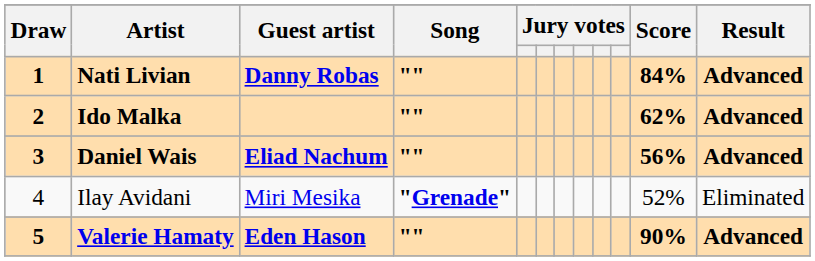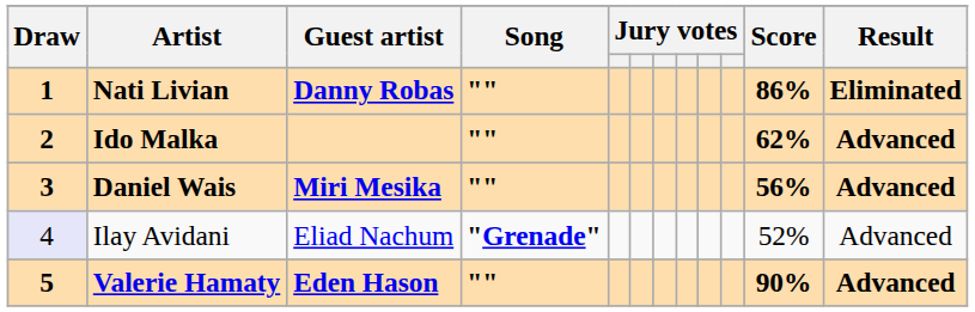 <table class="sortable wikitable" style="margin: 1em auto 1em auto; text-align:center; font-size:90%; line-height:18px;">
 <tr>
 </tr>
 <tr>
 <th rowspan="2">Draw</th>
 <th rowspan="2">Artist</th>
 <th rowspan="2">Guest artist</th>
 <th rowspan="2">Song</th>
 <th colspan="6" class="unsortable">Jury votes</th>
 <th rowspan="2">Score</th>
 <th rowspan="2">Result</th>
 </tr>
 <tr>
 <th class="unsortable"></th>
 <th class="unsortable"></th>
 <th class="unsortable"></th>
 <th class="unsortable"></th>
 <th class="unsortable"></th>
 <th class="unsortable"></th>
 </tr>
 <tr style="font-weight:bold; background:navajowhite;">
 <td>1</td>
 <td align="left">Nati Livian</td>
 <td align="left"><a href='#'>Danny Robas</a></td>
 <td align="left">""</td>
 <td></td>
 <td></td>
 <td></td>
 <td></td>
 <td></td>
 <td></td>
-<td>84%</td>
-<td>Advanced</td>
+<td>86%</td>
+<td>Eliminated</td>
 </tr>
 <tr style="font-weight:bold; background:navajowhite;">
 <td>2</td>
 <td align="left">Ido Malka</td>
 <td align="left"></td>
 <td align="left">""</td>
 <td></td>
 <td></td>
 <td></td>
 <td></td>
 <td></td>
 <td></td>
 <td>62%</td>
 <td>Advanced</td>
 </tr>
 <tr style="font-weight:bold; background:navajowhite;">
 <td>3</td>
 <td align="left">Daniel Wais</td>
-<td align="left"><a href='#'>Eliad Nachum</a></td>
+<td align="left"><a href='#'>Miri Mesika</a></td>
 <td align="left">""</td>
 <td></td>
 <td></td>
 <td></td>
 <td></td>
 <td></td>
 <td></td>
 <td>56%</td>
 <td>Advanced</td>
 </tr>
 <tr>
-<td>4</td>
+<td style="background: lavender;">4</td>
 <td align="left">Ilay Avidani</td>
-<td align="left"><a href='#'>Miri Mesika</a></td>
+<td align="left"><a href='#'>Eliad Nachum</a></td>
 <td align="left"><strong>"<a href='#'>Grenade</a>"</strong></td>
 <td></td>
 <td></td>
 <td></td>
 <td></td>
 <td></td>
 <td></td>
 <td>52%</td>
-<td>Eliminated</td>
+<td>Advanced</td>
 </tr>
 <tr style="font-weight:bold; background:navajowhite;">
 <td>5</td>
 <td align="left"><a href='#'>Valerie Hamaty</a></td>
 <td align="left"><a href='#'>Eden Hason</a></td>
 <td align="left">""</td>
 <td></td>
 <td></td>
 <td></td>
 <td></td>
 <td></td>
 <td></td>
 <td>90%</td>
 <td>Advanced</td>
 </tr>
 </table>
